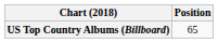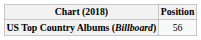 <table class="wikitable plainrowheaders" style="text-align:center">
 <tr>
 <th scope="col">Chart (2018)</th>
 <th scope="col">Position</th>
 </tr>
 <tr>
 <th scope="row">US Top Country Albums (<em>Billboard</em>)</th>
-<td>65</td>
+<td>56</td>
 </tr>
 </table>
